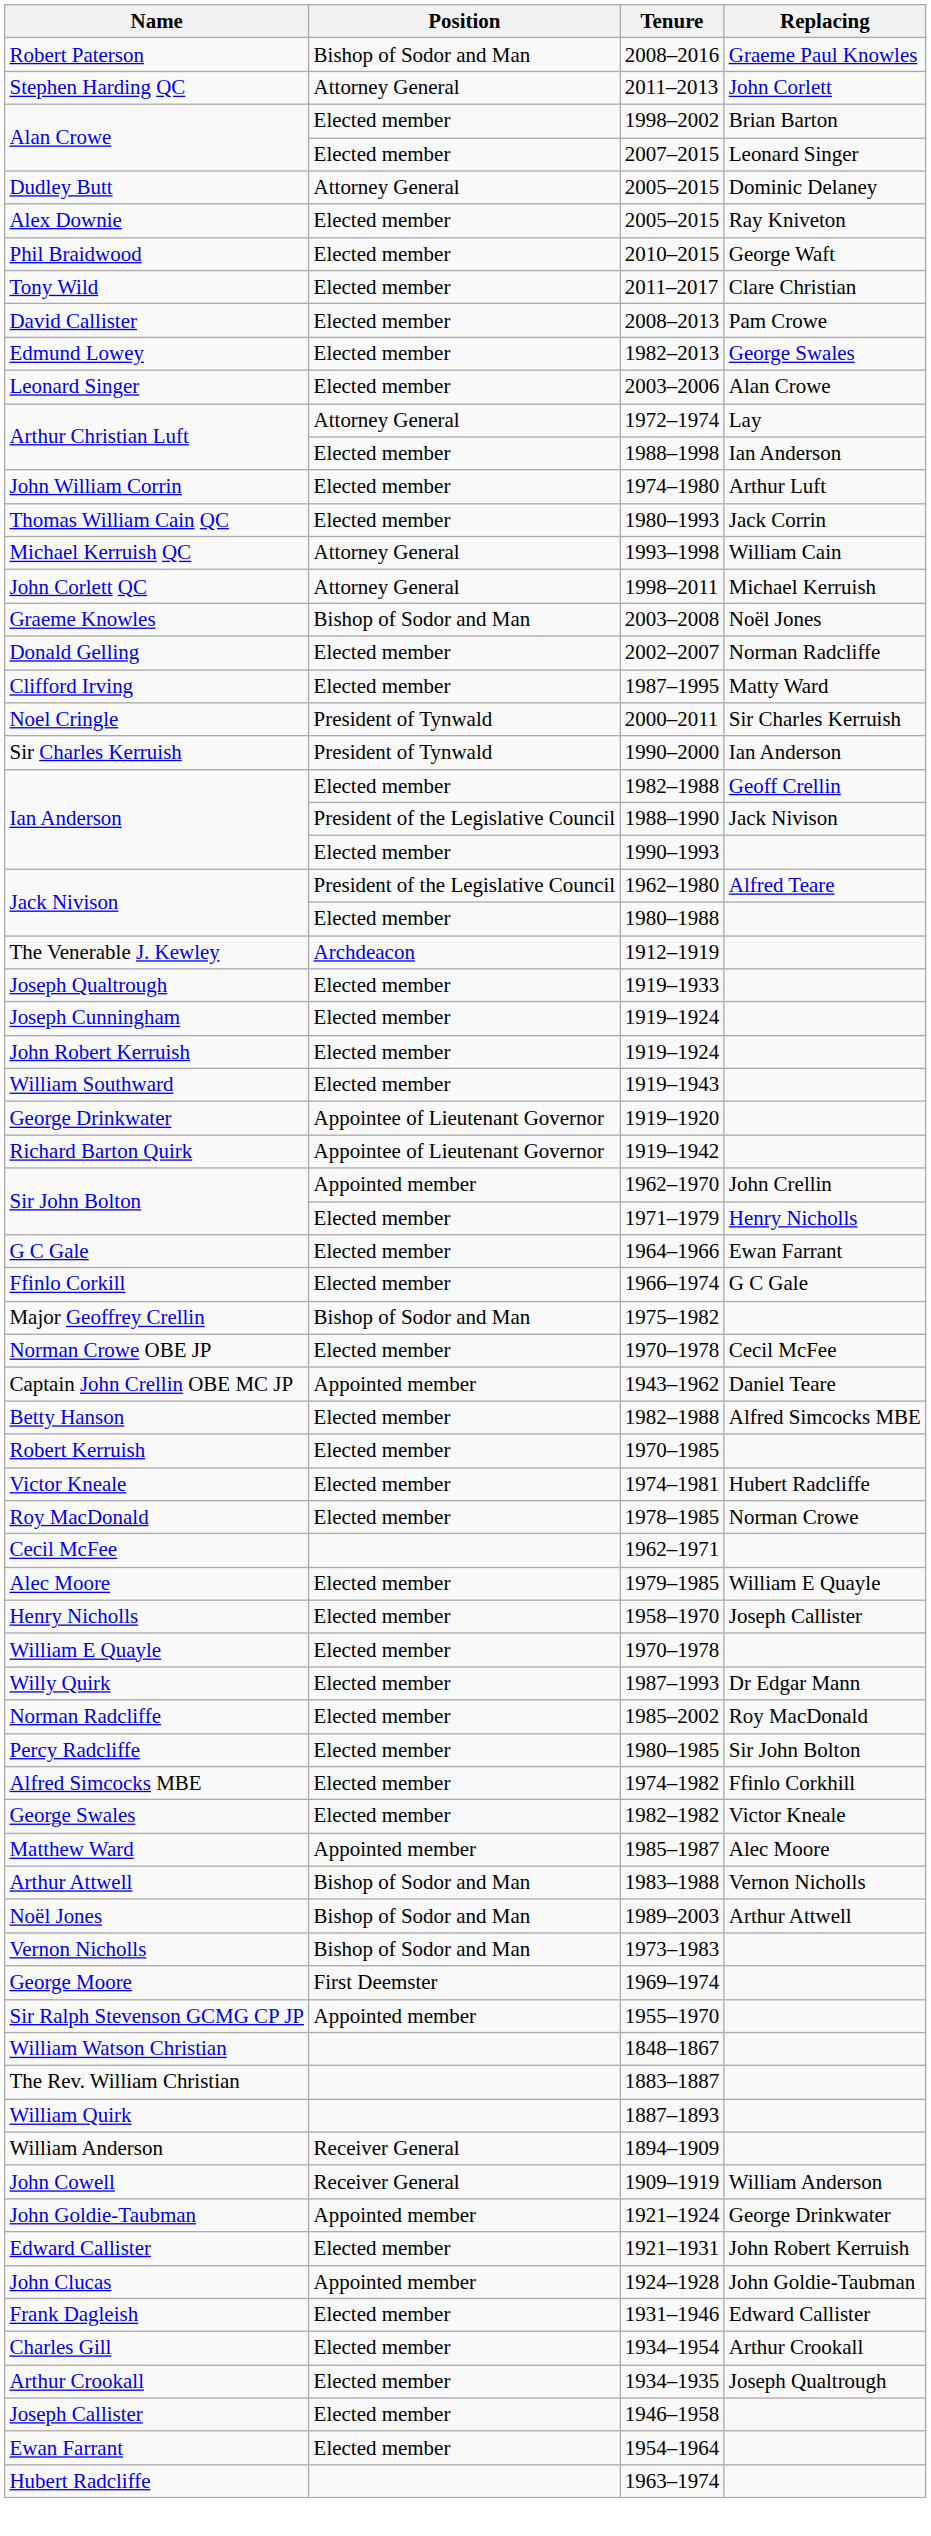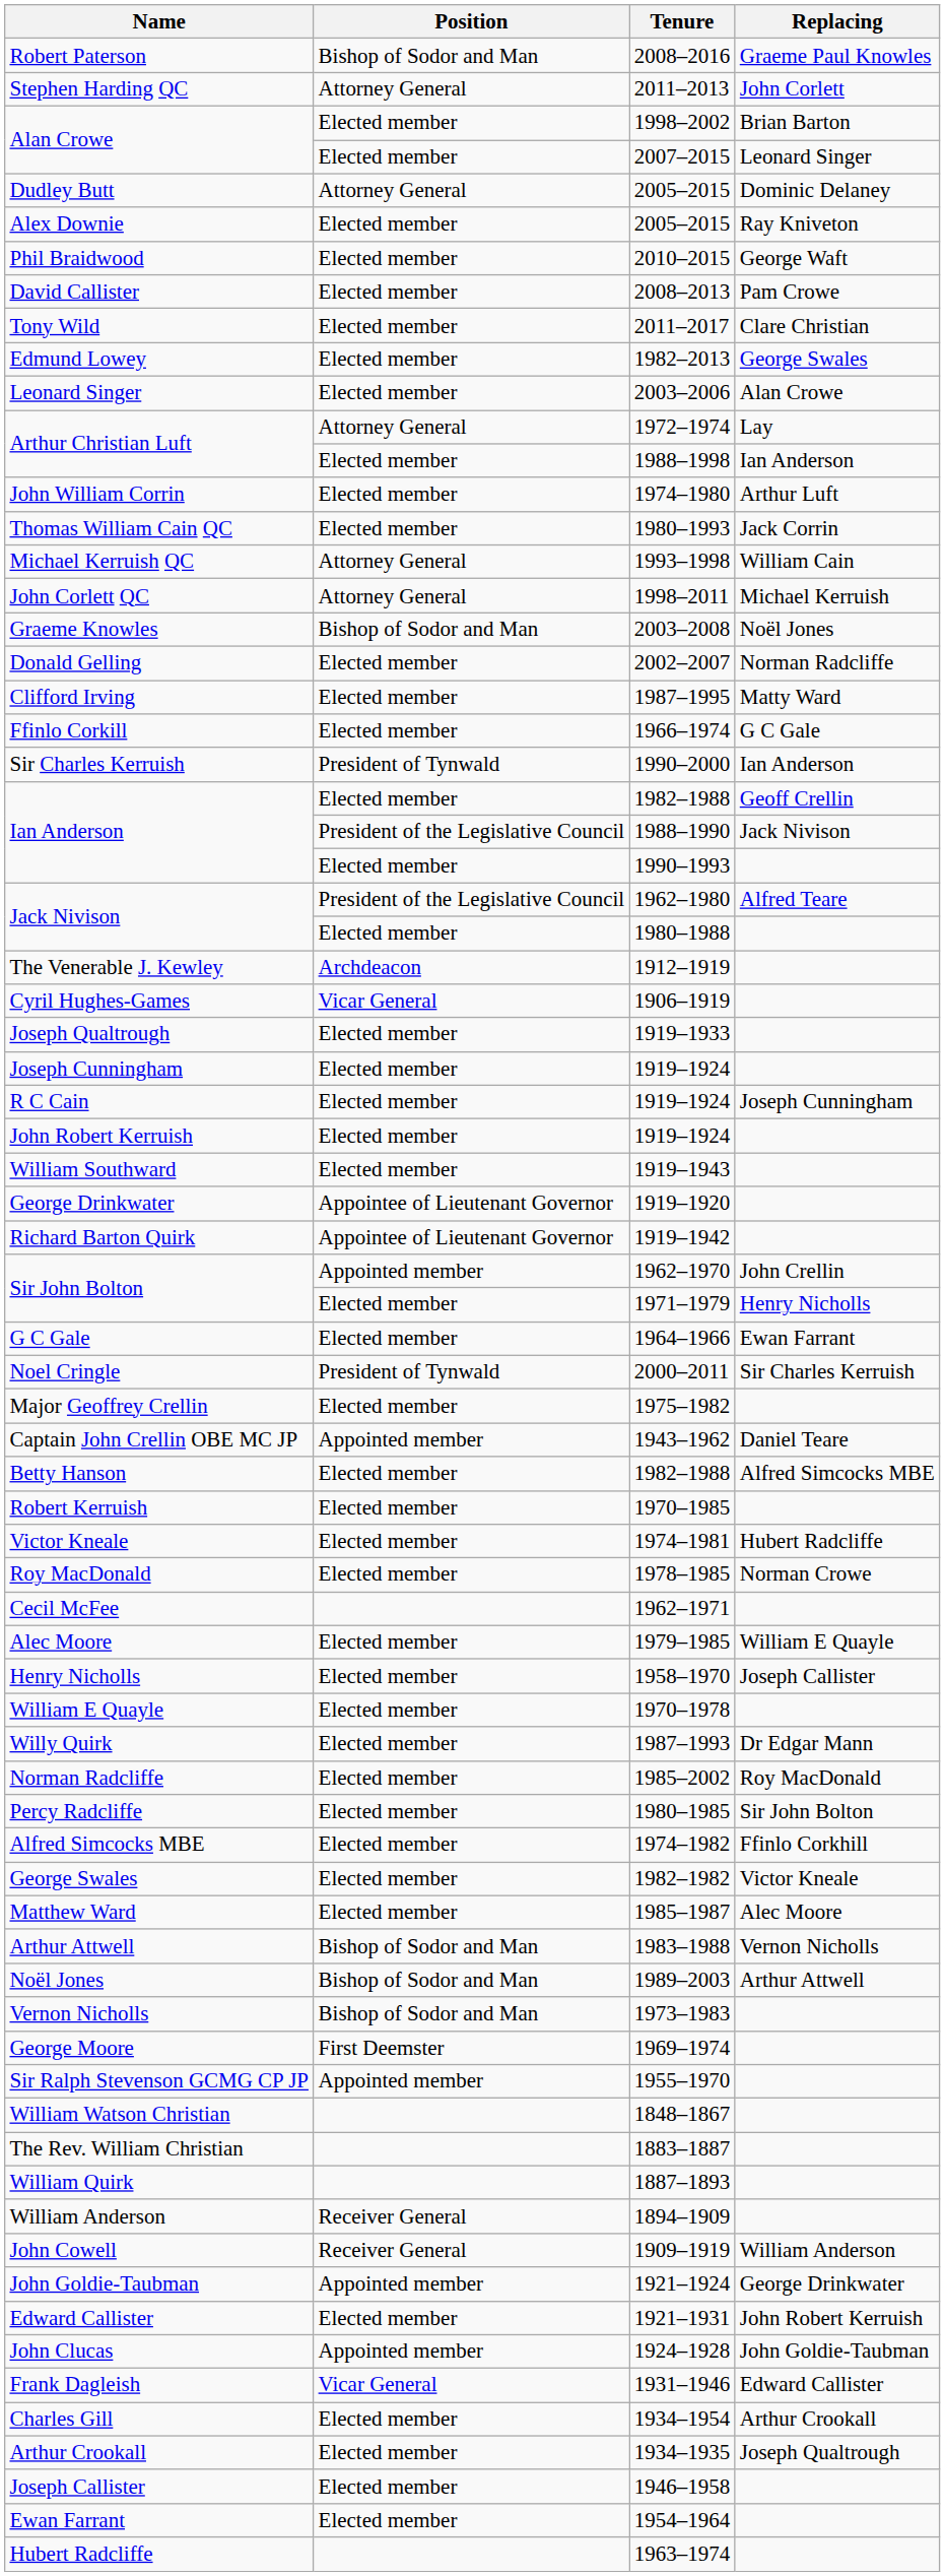 <table class="wikitable sortable">
 <tr>
 <th>Name</th>
 <th>Position</th>
 <th>Tenure</th>
 <th>Replacing</th>
 </tr>
 <tr>
 <td><a href='#'>Robert Paterson</a></td>
 <td>Bishop of Sodor and Man</td>
 <td>2008–2016</td>
 <td><a href='#'>Graeme Paul Knowles</a></td>
 </tr>
 <tr>
 <td><a href='#'>Stephen Harding</a> <a href='#'>QC</a></td>
 <td>Attorney General</td>
 <td>2011–2013</td>
 <td><a href='#'>John Corlett</a></td>
 </tr>
 <tr>
 <td rowspan=2><a href='#'>Alan Crowe</a></td>
 <td>Elected member</td>
 <td>1998–2002</td>
 <td>Brian Barton</td>
 </tr>
 <tr>
 <td>Elected member</td>
 <td>2007–2015</td>
 <td>Leonard Singer</td>
 </tr>
 <tr>
 <td><a href='#'>Dudley Butt</a></td>
 <td>Attorney General</td>
 <td>2005–2015</td>
 <td>Dominic Delaney</td>
 </tr>
 <tr>
 <td><a href='#'>Alex Downie</a></td>
 <td>Elected member</td>
 <td>2005–2015</td>
 <td>Ray Kniveton</td>
 </tr>
 <tr>
 <td><a href='#'>Phil Braidwood</a></td>
 <td>Elected member</td>
 <td>2010–2015</td>
 <td>George Waft</td>
 </tr>
 <tr>
+<td><a href='#'>David Callister</a></td>
+<td>Elected member</td>
+<td>2008–2013</td>
+<td>Pam Crowe</td>
+</tr>
+<tr>
 <td><a href='#'>Tony Wild</a></td>
 <td>Elected member</td>
 <td>2011–2017</td>
 <td>Clare Christian</td>
-</tr>
-<tr>
-<td><a href='#'>David Callister</a></td>
-<td>Elected member</td>
-<td>2008–2013</td>
-<td>Pam Crowe</td>
 </tr>
 <tr>
 <td><a href='#'>Edmund Lowey</a></td>
 <td>Elected member</td>
 <td>1982–2013</td>
 <td><a href='#'>George Swales</a></td>
 </tr>
 <tr>
 <td><a href='#'>Leonard Singer</a></td>
 <td>Elected member</td>
 <td>2003–2006</td>
 <td>Alan Crowe</td>
 </tr>
 <tr>
 <td rowspan=2><a href='#'>Arthur Christian Luft</a></td>
 <td>Attorney General</td>
 <td>1972–1974</td>
 <td>Lay</td>
 </tr>
 <tr>
 <td>Elected member</td>
 <td>1988–1998</td>
 <td>Ian Anderson</td>
 </tr>
 <tr>
 <td><a href='#'>John William Corrin</a></td>
 <td>Elected member</td>
 <td>1974–1980</td>
 <td>Arthur Luft</td>
 </tr>
 <tr>
 <td><a href='#'>Thomas William Cain</a> <a href='#'>QC</a></td>
 <td>Elected member</td>
 <td>1980–1993</td>
 <td>Jack Corrin</td>
 </tr>
 <tr>
 <td><a href='#'>Michael Kerruish</a> <a href='#'>QC</a></td>
 <td>Attorney General</td>
 <td>1993–1998</td>
 <td>William Cain</td>
 </tr>
 <tr>
 <td><a href='#'>John Corlett</a> <a href='#'>QC</a></td>
 <td>Attorney General</td>
 <td>1998–2011</td>
 <td>Michael Kerruish</td>
 </tr>
 <tr>
 <td><a href='#'>Graeme Knowles</a></td>
 <td>Bishop of Sodor and Man</td>
 <td>2003–2008</td>
 <td>Noël Jones</td>
 </tr>
 <tr>
 <td><a href='#'>Donald Gelling</a></td>
 <td>Elected member</td>
 <td>2002–2007</td>
 <td>Norman Radcliffe</td>
 </tr>
 <tr>
 <td><a href='#'>Clifford Irving</a></td>
 <td>Elected member</td>
 <td>1987–1995</td>
 <td>Matty Ward</td>
 </tr>
 <tr>
-<td><a href='#'>Noel Cringle</a></td>
-<td>President of Tynwald</td>
-<td>2000–2011</td>
-<td>Sir Charles Kerruish</td>
+<td><a href='#'>Ffinlo Corkill</a></td>
+<td>Elected member</td>
+<td>1966–1974</td>
+<td>G C Gale</td>
 </tr>
 <tr>
 <td>Sir <a href='#'>Charles Kerruish</a></td>
 <td>President of Tynwald</td>
 <td>1990–2000</td>
 <td>Ian Anderson</td>
 </tr>
 <tr>
 <td rowspan=3><a href='#'>Ian Anderson</a></td>
 <td>Elected member</td>
 <td>1982–1988</td>
 <td><a href='#'>Geoff Crellin</a></td>
 </tr>
 <tr>
 <td>President of the Legislative Council</td>
 <td>1988–1990</td>
 <td>Jack Nivison</td>
 </tr>
 <tr>
 <td>Elected member</td>
 <td>1990–1993</td>
 <td></td>
 </tr>
 <tr>
 <td rowspan=2><a href='#'>Jack Nivison</a></td>
 <td>President of the Legislative Council</td>
 <td>1962–1980</td>
 <td><a href='#'>Alfred Teare</a></td>
 </tr>
 <tr>
 <td>Elected member</td>
 <td>1980–1988</td>
 <td></td>
 </tr>
 <tr>
 <td>The Venerable <a href='#'>J. Kewley</a></td>
 <td><a href='#'>Archdeacon</a></td>
 <td>1912–1919</td>
 <td></td>
 </tr>
 <tr>
+<td><a href='#'>Cyril Hughes-Games</a></td>
+<td><a href='#'>Vicar General</a></td>
+<td>1906–1919</td>
+<td></td>
+</tr>
+<tr>
 <td><a href='#'>Joseph Qualtrough</a></td>
 <td>Elected member</td>
 <td>1919–1933</td>
 <td></td>
 </tr>
 <tr>
 <td><a href='#'>Joseph Cunningham</a></td>
 <td>Elected member</td>
 <td>1919–1924</td>
 <td></td>
+</tr>
+<tr>
+<td><a href='#'>R C Cain</a></td>
+<td>Elected member</td>
+<td>1919–1924</td>
+<td>Joseph Cunningham</td>
 </tr>
 <tr>
 <td><a href='#'>John Robert Kerruish</a></td>
 <td>Elected member</td>
 <td>1919–1924</td>
 <td></td>
 </tr>
 <tr>
 <td><a href='#'>William Southward</a></td>
 <td>Elected member</td>
 <td>1919–1943</td>
 <td></td>
 </tr>
 <tr>
 <td><a href='#'>George Drinkwater</a></td>
 <td>Appointee of Lieutenant Governor</td>
 <td>1919–1920</td>
 <td></td>
 </tr>
 <tr>
 <td><a href='#'>Richard Barton Quirk</a></td>
 <td>Appointee of Lieutenant Governor</td>
 <td>1919–1942</td>
 <td></td>
 </tr>
 <tr>
 <td rowspan=2><a href='#'>Sir John Bolton</a></td>
 <td>Appointed member</td>
 <td>1962–1970</td>
 <td>John Crellin</td>
 </tr>
 <tr>
 <td>Elected member</td>
 <td>1971–1979</td>
 <td><a href='#'>Henry Nicholls</a></td>
 </tr>
 <tr>
 <td><a href='#'>G C Gale</a></td>
 <td>Elected member</td>
 <td>1964–1966</td>
 <td>Ewan Farrant</td>
 </tr>
 <tr>
-<td><a href='#'>Ffinlo Corkill</a></td>
-<td>Elected member</td>
-<td>1966–1974</td>
-<td>G C Gale</td>
+<td><a href='#'>Noel Cringle</a></td>
+<td>President of Tynwald</td>
+<td>2000–2011</td>
+<td>Sir Charles Kerruish</td>
 </tr>
 <tr>
 <td>Major <a href='#'>Geoffrey Crellin</a></td>
-<td>Bishop of Sodor and Man</td>
+<td>Elected member</td>
 <td>1975–1982</td>
 <td></td>
-</tr>
-<tr>
-<td><a href='#'>Norman Crowe</a> OBE JP</td>
-<td>Elected member</td>
-<td>1970–1978</td>
-<td>Cecil McFee</td>
 </tr>
 <tr>
 <td>Captain <a href='#'>John Crellin</a> OBE MC JP</td>
 <td>Appointed member</td>
 <td>1943–1962</td>
 <td>Daniel Teare</td>
 </tr>
 <tr>
 <td><a href='#'>Betty Hanson</a></td>
 <td>Elected member</td>
 <td>1982–1988</td>
 <td>Alfred Simcocks MBE</td>
 </tr>
 <tr>
 <td><a href='#'>Robert Kerruish</a></td>
 <td>Elected member</td>
 <td>1970–1985</td>
 <td></td>
 </tr>
 <tr>
 <td><a href='#'>Victor Kneale</a></td>
 <td>Elected member</td>
 <td>1974–1981</td>
 <td>Hubert Radcliffe</td>
 </tr>
 <tr>
 <td><a href='#'>Roy MacDonald</a></td>
 <td>Elected member</td>
 <td>1978–1985</td>
 <td>Norman Crowe</td>
 </tr>
 <tr>
 <td><a href='#'>Cecil McFee</a></td>
 <td></td>
 <td>1962–1971</td>
 <td></td>
 </tr>
 <tr>
 <td><a href='#'>Alec Moore</a></td>
 <td>Elected member</td>
 <td>1979–1985</td>
 <td>William E Quayle</td>
 </tr>
 <tr>
 <td><a href='#'>Henry Nicholls</a></td>
 <td>Elected member</td>
 <td>1958–1970</td>
 <td>Joseph Callister</td>
 </tr>
 <tr>
 <td><a href='#'>William E Quayle</a></td>
 <td>Elected member</td>
 <td>1970–1978</td>
 <td></td>
 </tr>
 <tr>
 <td><a href='#'>Willy Quirk</a></td>
 <td>Elected member</td>
 <td>1987–1993</td>
 <td>Dr Edgar Mann</td>
 </tr>
 <tr>
 <td><a href='#'>Norman Radcliffe</a></td>
 <td>Elected member</td>
 <td>1985–2002</td>
 <td>Roy MacDonald</td>
 </tr>
 <tr>
 <td><a href='#'>Percy Radcliffe</a></td>
 <td>Elected member</td>
 <td>1980–1985</td>
 <td>Sir John Bolton</td>
 </tr>
 <tr>
 <td><a href='#'>Alfred Simcocks</a> MBE</td>
 <td>Elected member</td>
 <td>1974–1982</td>
 <td>Ffinlo Corkhill</td>
 </tr>
 <tr>
 <td><a href='#'>George Swales</a></td>
 <td>Elected member</td>
 <td>1982–1982</td>
 <td>Victor Kneale</td>
 </tr>
 <tr>
 <td><a href='#'>Matthew Ward</a></td>
-<td>Appointed member</td>
+<td>Elected member</td>
 <td>1985–1987</td>
 <td>Alec Moore</td>
 </tr>
 <tr>
 <td><a href='#'>Arthur Attwell</a></td>
 <td>Bishop of Sodor and Man</td>
 <td>1983–1988</td>
 <td>Vernon Nicholls</td>
 </tr>
 <tr>
 <td><a href='#'>Noël Jones</a></td>
 <td>Bishop of Sodor and Man</td>
 <td>1989–2003</td>
 <td>Arthur Attwell</td>
 </tr>
 <tr>
 <td><a href='#'>Vernon Nicholls</a></td>
 <td>Bishop of Sodor and Man</td>
 <td>1973–1983</td>
 <td></td>
 </tr>
 <tr>
 <td><a href='#'>George Moore</a></td>
 <td>First Deemster</td>
 <td>1969–1974</td>
 <td></td>
 </tr>
 <tr>
 <td><a href='#'>Sir Ralph Stevenson GCMG CP JP</a></td>
 <td>Appointed member</td>
 <td>1955–1970</td>
 <td></td>
 </tr>
 <tr>
 <td><a href='#'>William Watson Christian</a></td>
 <td></td>
 <td>1848–1867</td>
 <td></td>
 </tr>
 <tr>
 <td>The Rev. William Christian</td>
 <td></td>
 <td>1883–1887</td>
 <td></td>
 </tr>
 <tr>
 <td><a href='#'>William Quirk</a></td>
 <td></td>
 <td>1887–1893</td>
 <td></td>
 </tr>
 <tr>
 <td>William Anderson</td>
 <td>Receiver General</td>
 <td>1894–1909</td>
 <td></td>
 </tr>
 <tr>
 <td><a href='#'>John Cowell</a></td>
 <td>Receiver General</td>
 <td>1909–1919</td>
 <td>William Anderson</td>
 </tr>
 <tr>
 <td><a href='#'>John Goldie-Taubman</a></td>
 <td>Appointed member</td>
 <td>1921–1924</td>
 <td>George Drinkwater</td>
 </tr>
 <tr>
 <td><a href='#'>Edward Callister</a></td>
 <td>Elected member</td>
 <td>1921–1931</td>
 <td>John Robert Kerruish</td>
 </tr>
 <tr>
 <td><a href='#'>John Clucas</a></td>
 <td>Appointed member</td>
 <td>1924–1928</td>
 <td>John Goldie-Taubman</td>
 </tr>
 <tr>
 <td><a href='#'>Frank Dagleish</a></td>
-<td>Elected member</td>
+<td><a href='#'>Vicar General</a></td>
 <td>1931–1946</td>
 <td>Edward Callister</td>
 </tr>
 <tr>
 <td><a href='#'>Charles Gill</a></td>
 <td>Elected member</td>
 <td>1934–1954</td>
 <td>Arthur Crookall</td>
 </tr>
 <tr>
 <td><a href='#'>Arthur Crookall</a></td>
 <td>Elected member</td>
 <td>1934–1935</td>
 <td>Joseph Qualtrough</td>
 </tr>
 <tr>
 <td><a href='#'>Joseph Callister</a></td>
 <td>Elected member</td>
 <td>1946–1958</td>
 <td></td>
 </tr>
 <tr>
 <td><a href='#'>Ewan Farrant</a></td>
 <td>Elected member</td>
 <td>1954–1964</td>
 <td></td>
 </tr>
 <tr>
 <td><a href='#'>Hubert Radcliffe</a></td>
 <td></td>
 <td>1963–1974</td>
 <td></td>
 </tr>
 </table>
